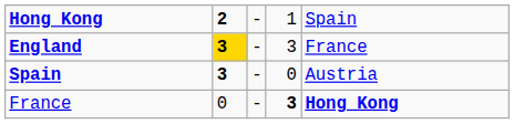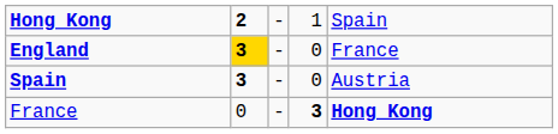 <table class="wikitable">
 <tr>
 <td width=150> <strong><a href='#'>Hong Kong</a></strong></td>
 <td width=20 align="left"><strong>2</strong></td>
 <td>-</td>
 <td width=20 align="right">1</td>
 <td width=150> <a href='#'>Spain</a></td>
 </tr>
 <tr>
 <td> <strong><a href='#'>England</a></strong></td>
 <td align="left" style="background: gold;"><strong>3</strong></td>
 <td>-</td>
-<td align="right">3</td>
+<td align="right">0</td>
 <td> <a href='#'>France</a></td>
 </tr>
 <tr>
 <td> <strong><a href='#'>Spain</a></strong></td>
 <td align="left"><strong>3</strong></td>
 <td>-</td>
 <td align="right">0</td>
 <td> <a href='#'>Austria</a></td>
 </tr>
 <tr>
 <td> <a href='#'>France</a></td>
 <td align="left">0</td>
 <td>-</td>
 <td align="right"><strong>3</strong></td>
 <td><strong> <a href='#'>Hong Kong</a></strong></td>
 </tr>
 </table>
